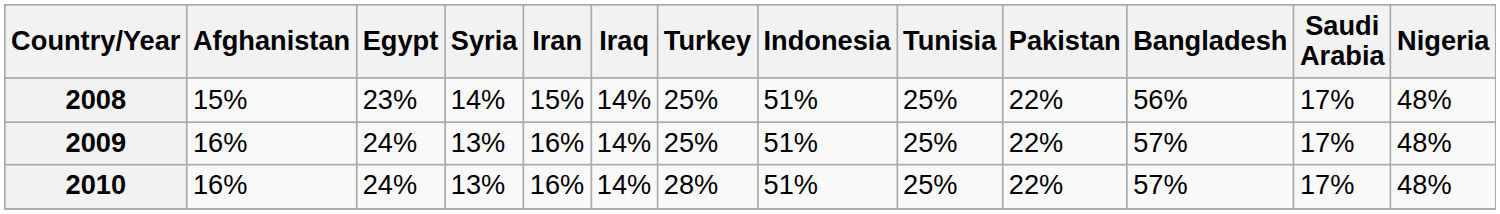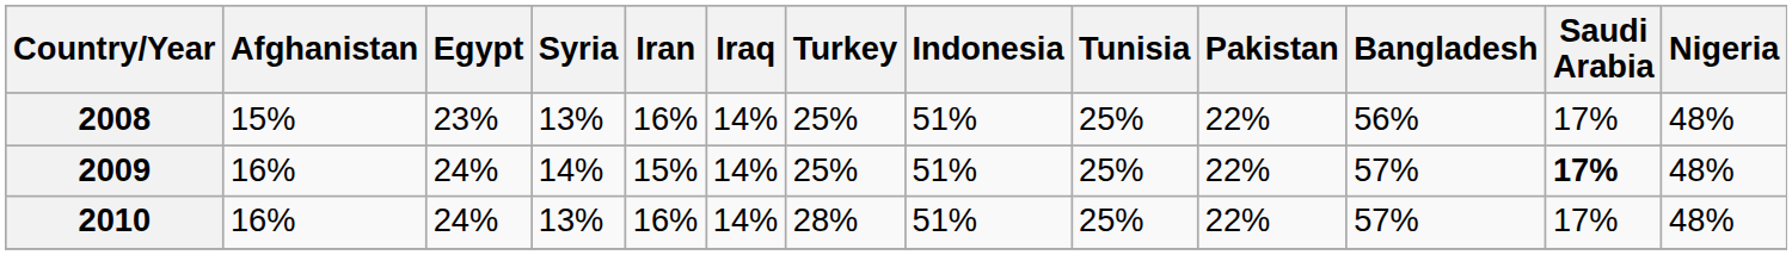 <table class=wikitable style="text-align:left">
 <tr>
 <th>Country/Year</th>
 <th>Afghanistan</th>
 <th>Egypt</th>
 <th>Syria</th>
 <th>Iran</th>
 <th>Iraq</th>
 <th>Turkey</th>
 <th>Indonesia</th>
 <th>Tunisia</th>
 <th>Pakistan</th>
 <th>Bangladesh</th>
 <th>Saudi Arabia</th>
 <th>Nigeria</th>
 </tr>
 <tr>
 <th>2008</th>
 <td>15%</td>
 <td>23%</td>
-<td>14%</td>
-<td>15%</td>
+<td>13%</td>
+<td>16%</td>
 <td>14%</td>
 <td>25%</td>
 <td>51%</td>
 <td>25%</td>
 <td>22%</td>
 <td>56%</td>
 <td>17%</td>
 <td>48%</td>
 </tr>
 <tr>
 <th>2009</th>
 <td>16%</td>
 <td>24%</td>
-<td>13%</td>
-<td>16%</td>
+<td>14%</td>
+<td>15%</td>
 <td>14%</td>
 <td>25%</td>
 <td>51%</td>
 <td>25%</td>
 <td>22%</td>
 <td>57%</td>
-<td>17%</td>
+<td><strong>17%</strong></td>
 <td>48%</td>
 </tr>
 <tr>
 <th>2010</th>
 <td>16%</td>
 <td>24%</td>
 <td>13%</td>
 <td>16%</td>
 <td>14%</td>
 <td>28%</td>
 <td>51%</td>
 <td>25%</td>
 <td>22%</td>
 <td>57%</td>
 <td>17%</td>
 <td>48%</td>
 </tr>
 <tr>
 </tr>
 </table>
